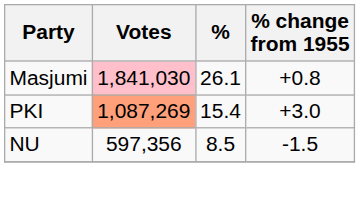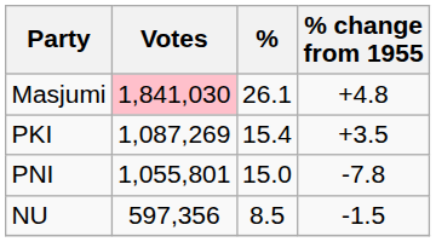 <table class="wikitable" style="text-align:center">
 <tr>
 <th>Party</th>
 <th>Votes</th>
 <th>%</th>
 <th>% change<br>from 1955</th>
 </tr>
 <tr>
 <td align=left>Masjumi</td>
 <td style="background: pink;">1,841,030</td>
 <td>26.1</td>
-<td>+0.8</td>
+<td>+4.8</td>
 </tr>
 <tr>
 <td align=left>PKI</td>
-<td style="background: lightsalmon;">1,087,269</td>
+<td>1,087,269</td>
 <td>15.4</td>
-<td>+3.0</td>
+<td>+3.5</td>
+</tr>
+<tr>
+<td align=left>PNI</td>
+<td>1,055,801</td>
+<td>15.0</td>
+<td>-7.8</td>
 </tr>
 <tr>
 <td align=left>NU</td>
 <td>597,356</td>
 <td>8.5</td>
 <td>-1.5</td>
 </tr>
 <tr>
 </tr>
 </table>
